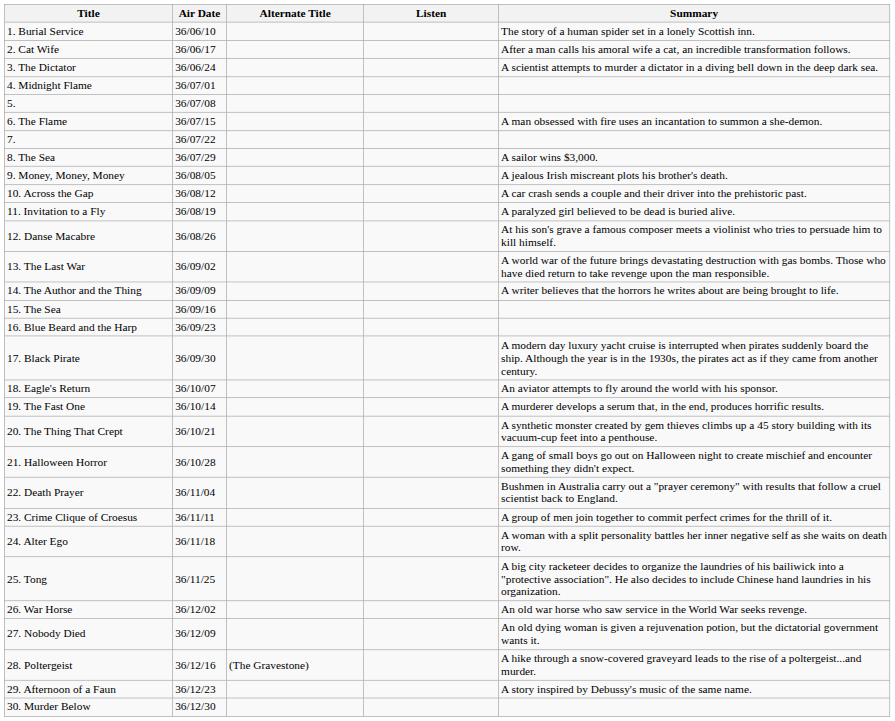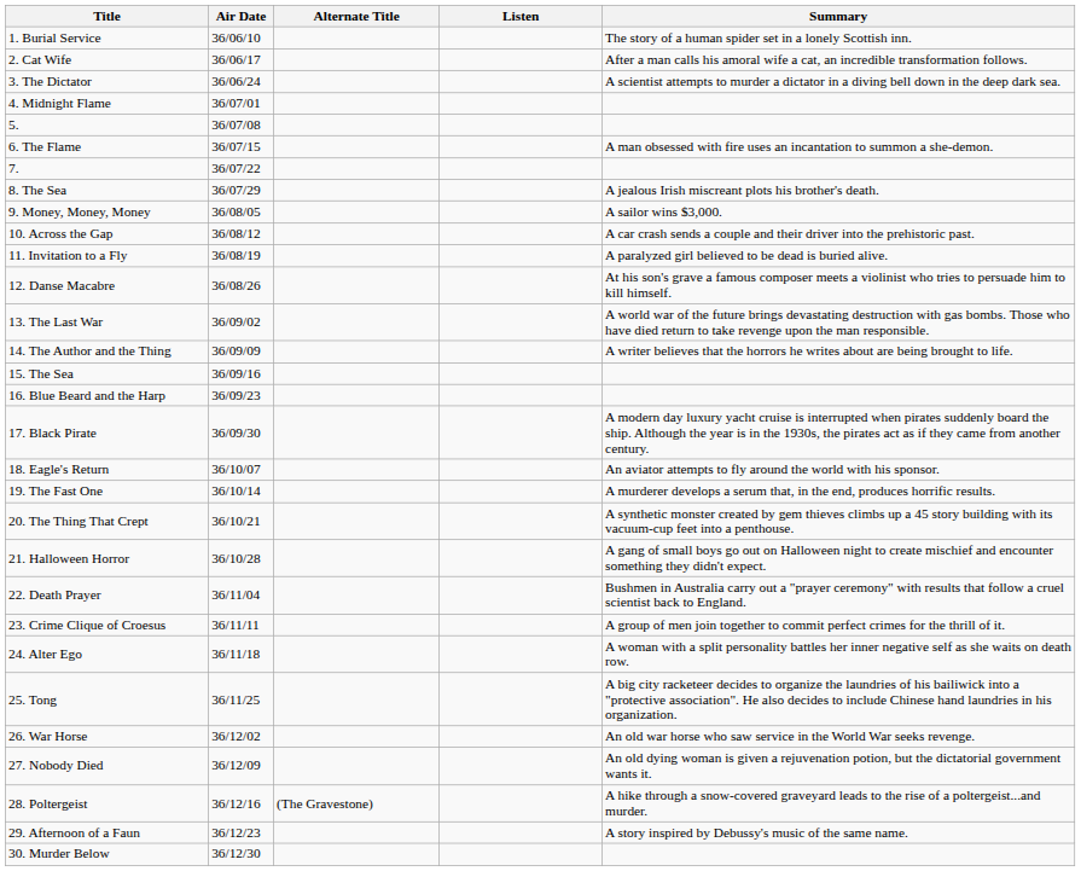 <table class="wikitable">
 <tr>
 <th width=250>Title</th>
 <th width=70>Air Date</th>
 <th width=200>Alternate Title</th>
 <th width=200>Listen</th>
 <th width=600>Summary</th>
 </tr>
 <tr>
 <td>1. Burial Service</td>
 <td>36/06/10</td>
 <td></td>
 <td></td>
 <td>The story of a human spider set in a lonely Scottish inn.</td>
 </tr>
 <tr>
 <td>2. Cat Wife</td>
 <td>36/06/17</td>
 <td></td>
 <td></td>
 <td>After a man calls his amoral wife a cat, an incredible transformation follows.</td>
 </tr>
 <tr>
 <td>3. The Dictator</td>
 <td>36/06/24</td>
 <td></td>
 <td></td>
 <td>A scientist attempts to murder a dictator in a diving bell down in the deep dark sea.</td>
 </tr>
 <tr>
 <td>4. Midnight Flame</td>
 <td>36/07/01</td>
 <td></td>
 <td></td>
 <td></td>
 </tr>
 <tr>
 <td>5.</td>
 <td>36/07/08</td>
 <td></td>
 <td></td>
 <td></td>
 </tr>
 <tr>
 <td>6. The Flame</td>
 <td>36/07/15</td>
 <td></td>
 <td></td>
 <td>A man obsessed with fire uses an incantation to summon a she-demon.</td>
 </tr>
 <tr>
 <td>7.</td>
 <td>36/07/22</td>
 <td></td>
 <td></td>
 <td></td>
 </tr>
 <tr>
 <td>8. The Sea</td>
 <td>36/07/29</td>
 <td></td>
 <td></td>
-<td>A sailor wins $3,000.</td>
+<td>A jealous Irish miscreant plots his brother's death.</td>
 </tr>
 <tr>
 <td>9. Money, Money, Money</td>
 <td>36/08/05</td>
 <td></td>
 <td></td>
-<td>A jealous Irish miscreant plots his brother's death.</td>
+<td>A sailor wins $3,000.</td>
 </tr>
 <tr>
 <td>10. Across the Gap</td>
 <td>36/08/12</td>
 <td></td>
 <td></td>
 <td>A car crash sends a couple and their driver into the prehistoric past.</td>
 </tr>
 <tr>
 <td>11. Invitation to a Fly</td>
 <td>36/08/19</td>
 <td></td>
 <td></td>
 <td>A paralyzed girl believed to be dead is buried alive.</td>
 </tr>
 <tr>
 <td>12. Danse Macabre</td>
 <td>36/08/26</td>
 <td></td>
 <td></td>
 <td>At his son's grave a famous composer meets a violinist who tries to persuade him to kill himself.</td>
 </tr>
 <tr>
 <td>13. The Last War</td>
 <td>36/09/02</td>
 <td></td>
 <td></td>
 <td>A world war of the future brings devastating destruction with gas bombs. Those who have died return to take revenge upon the man responsible.</td>
 </tr>
 <tr>
 <td>14. The Author and the Thing</td>
 <td>36/09/09</td>
 <td></td>
 <td></td>
 <td>A writer believes that the horrors he writes about are being brought to life.</td>
 </tr>
 <tr>
 <td>15. The Sea</td>
 <td>36/09/16</td>
 <td></td>
 <td></td>
 <td></td>
 </tr>
 <tr>
 <td>16. Blue Beard and the Harp</td>
 <td>36/09/23</td>
 <td></td>
 <td></td>
 <td></td>
 </tr>
 <tr>
 <td>17. Black Pirate</td>
 <td>36/09/30</td>
 <td></td>
 <td></td>
 <td>A modern day luxury yacht cruise is interrupted when pirates suddenly board the ship. Although the year is in the 1930s, the pirates act as if they came from another century.</td>
 </tr>
 <tr>
 <td>18. Eagle's Return</td>
 <td>36/10/07</td>
 <td></td>
 <td></td>
 <td>An aviator attempts to fly around the world with his sponsor.</td>
 </tr>
 <tr>
 <td>19. The Fast One</td>
 <td>36/10/14</td>
 <td></td>
 <td></td>
 <td>A murderer develops a serum that, in the end, produces horrific results.</td>
 </tr>
 <tr>
 <td>20. The Thing That Crept</td>
 <td>36/10/21</td>
 <td></td>
 <td></td>
 <td>A synthetic monster created by gem thieves climbs up a 45 story building with its vacuum-cup feet into a penthouse.</td>
 </tr>
 <tr>
 <td>21. Halloween Horror</td>
 <td>36/10/28</td>
 <td></td>
 <td></td>
 <td>A gang of small boys go out on Halloween night to create mischief and encounter something they didn't expect.</td>
 </tr>
 <tr>
 <td>22. Death Prayer</td>
 <td>36/11/04</td>
 <td></td>
 <td></td>
 <td>Bushmen in Australia carry out a "prayer ceremony" with results that follow a cruel scientist back to England.</td>
 </tr>
 <tr>
 <td>23. Crime Clique of Croesus</td>
 <td>36/11/11</td>
 <td></td>
 <td></td>
 <td>A group of men join together to commit perfect crimes for the thrill of it.</td>
 </tr>
 <tr>
 <td>24. Alter Ego</td>
 <td>36/11/18</td>
 <td></td>
 <td></td>
 <td>A woman with a split personality battles her inner negative self as she waits on death row.</td>
 </tr>
 <tr>
 <td>25. Tong</td>
 <td>36/11/25</td>
 <td></td>
 <td></td>
 <td>A big city racketeer decides to organize the laundries of his bailiwick into a "protective association". He also decides to include Chinese hand laundries in his organization.</td>
 </tr>
 <tr>
 <td>26. War Horse</td>
 <td>36/12/02</td>
 <td></td>
 <td></td>
 <td>An old war horse who saw service in the World War seeks revenge.</td>
 </tr>
 <tr>
 <td>27. Nobody Died</td>
 <td>36/12/09</td>
 <td></td>
 <td></td>
 <td>An old dying woman is given a rejuvenation potion, but the dictatorial government wants it.</td>
 </tr>
 <tr>
 <td>28. Poltergeist</td>
 <td>36/12/16</td>
 <td>(The Gravestone)</td>
 <td></td>
 <td>A hike through a snow-covered graveyard leads to the rise of a poltergeist...and murder.</td>
 </tr>
 <tr>
 <td>29. Afternoon of a Faun</td>
 <td>36/12/23</td>
 <td></td>
 <td></td>
 <td>A story inspired by Debussy's music of the same name.</td>
 </tr>
 <tr>
 <td>30. Murder Below</td>
 <td>36/12/30</td>
 <td></td>
 <td></td>
 <td></td>
 </tr>
 </table>
